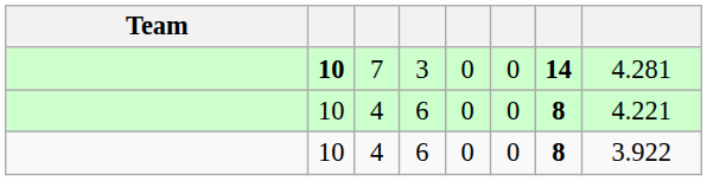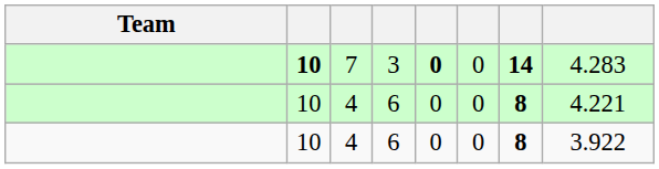 <table class="wikitable" style="text-align:center">
 <tr>
 <th style="width:175px;">Team</th>
 <th style="width:20px;"></th>
 <th style="width:20px;"></th>
 <th style="width:20px;"></th>
 <th style="width:20px;"></th>
 <th style="width:20px;"></th>
 <th style="width:20px;"></th>
 <th style="width:65px;"></th>
 </tr>
 <tr style="background:#cfc;">
 <td style="text-align:left"></td>
 <td><strong>10</strong></td>
 <td>7</td>
 <td>3</td>
-<td>0</td>
+<td><strong>0</strong></td>
 <td>0</td>
 <td><strong>14</strong></td>
-<td>4.281</td>
+<td>4.283</td>
 </tr>
 <tr style="background:#cfc;">
 <td style="text-align:left"></td>
 <td>10</td>
 <td>4</td>
 <td>6</td>
 <td>0</td>
 <td>0</td>
 <td><strong>8</strong></td>
 <td>4.221</td>
 </tr>
 <tr>
 <td style="text-align:left"></td>
 <td>10</td>
 <td>4</td>
 <td>6</td>
 <td>0</td>
 <td>0</td>
 <td><strong>8</strong></td>
 <td>3.922</td>
 </tr>
 </table>
